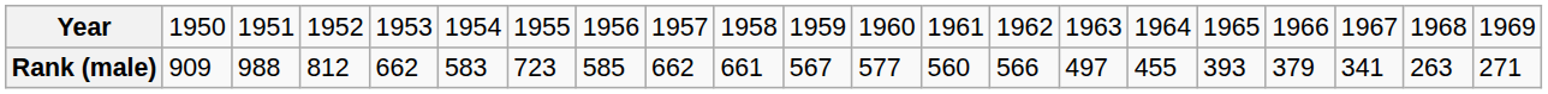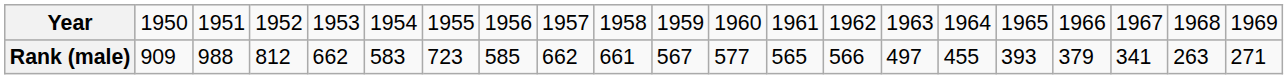 <table class="wikitable" style="font-size: 87%;">
 <tr>
 <th>Year</th>
 <td>1950</td>
 <td>1951</td>
 <td>1952</td>
 <td>1953</td>
 <td>1954</td>
 <td>1955</td>
 <td>1956</td>
 <td>1957</td>
 <td>1958</td>
 <td>1959</td>
 <td>1960</td>
 <td>1961</td>
 <td>1962</td>
 <td>1963</td>
 <td>1964</td>
 <td>1965</td>
 <td>1966</td>
 <td>1967</td>
 <td>1968</td>
 <td>1969</td>
 </tr>
 <tr>
 <th>Rank (male)</th>
 <td>909</td>
 <td>988</td>
 <td>812</td>
 <td>662</td>
 <td>583</td>
 <td>723</td>
 <td>585</td>
 <td>662</td>
 <td>661</td>
 <td>567</td>
 <td>577</td>
-<td>560</td>
+<td>565</td>
 <td>566</td>
 <td>497</td>
 <td>455</td>
 <td>393</td>
 <td>379</td>
 <td>341</td>
 <td>263</td>
 <td>271</td>
 </tr>
 </table>
